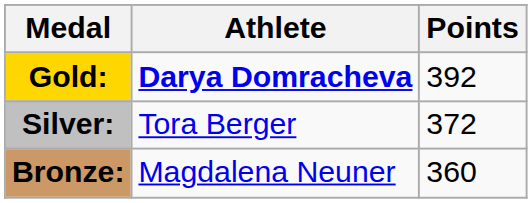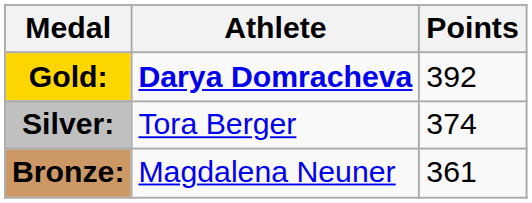 <table class="wikitable">
 <tr>
 <th><strong>Medal</strong></th>
 <th><strong>Athlete</strong></th>
 <th><strong>Points</strong></th>
 </tr>
 <tr>
 <td style="text-align:center;background-color:gold;"><strong>Gold:</strong></td>
 <td> <strong><a href='#'>Darya Domracheva</a></strong></td>
 <td>392</td>
 </tr>
 <tr>
 <td style="text-align:center;background-color:silver;"><strong>Silver:</strong></td>
 <td> <a href='#'>Tora Berger</a></td>
-<td>372</td>
+<td>374</td>
 </tr>
 <tr>
 <td style="text-align:center;background-color:#CC9966;"><strong>Bronze:</strong></td>
 <td> <a href='#'>Magdalena Neuner</a></td>
-<td>360</td>
+<td>361</td>
 </tr>
 </table>
